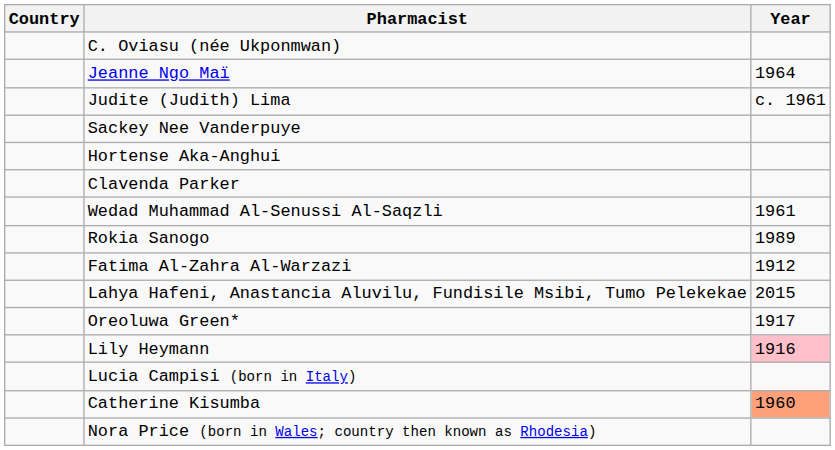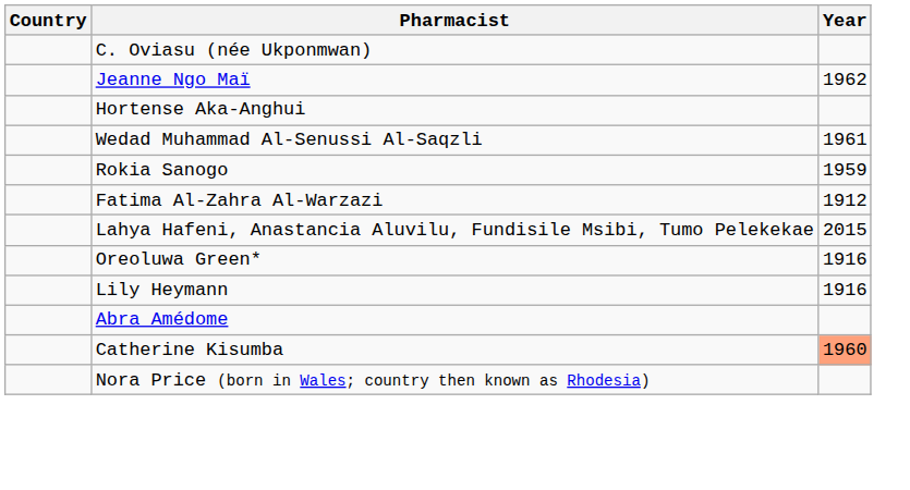 <table class="wikitable">
 <tr>
 <th>Country</th>
 <th>Pharmacist</th>
 <th>Year</th>
 </tr>
 <tr>
 <td></td>
 <td>C. Oviasu (née Ukponmwan)</td>
 <td></td>
 </tr>
 <tr>
 <td></td>
 <td><a href='#'>Jeanne Ngo Maï</a></td>
-<td>1964</td>
-</tr>
-<tr>
-<td></td>
-<td>Judite (Judith) Lima</td>
-<td>c. 1961</td>
-</tr>
-<tr>
-<td></td>
-<td>Sackey Nee Vanderpuye</td>
-<td></td>
+<td>1962</td>
 </tr>
 <tr>
 <td></td>
 <td>Hortense Aka-Anghui</td>
-<td></td>
-</tr>
-<tr>
-<td></td>
-<td>Clavenda Parker</td>
 <td></td>
 </tr>
 <tr>
 <td></td>
 <td>Wedad Muhammad Al-Senussi Al-Saqzli</td>
 <td>1961</td>
 </tr>
 <tr>
 <td></td>
 <td>Rokia Sanogo</td>
-<td>1989</td>
+<td>1959</td>
 </tr>
 <tr>
 <td></td>
 <td>Fatima Al-Zahra Al-Warzazi</td>
 <td>1912</td>
 </tr>
 <tr>
 <td></td>
 <td>Lahya Hafeni, Anastancia Aluvilu, Fundisile Msibi, Tumo Pelekekae</td>
 <td>2015</td>
 </tr>
 <tr>
 <td></td>
 <td>Oreoluwa Green*</td>
-<td>1917</td>
+<td>1916</td>
 </tr>
 <tr>
 <td></td>
 <td>Lily Heymann</td>
-<td style="background: pink;">1916</td>
+<td>1916</td>
 </tr>
 <tr>
 <td></td>
-<td>Lucia Campisi <small>(born in <a href='#'>Italy</a>)</small></td>
+<td><a href='#'>Abra Amédome</a></td>
 <td></td>
 </tr>
 <tr>
 <td></td>
 <td>Catherine Kisumba</td>
 <td style="background: lightsalmon;">1960</td>
 </tr>
 <tr>
 <td></td>
 <td>Nora Price <small>(born in <a href='#'>Wales</a>; country then known as <a href='#'>Rhodesia</a>)</small></td>
 <td></td>
 </tr>
 </table>
